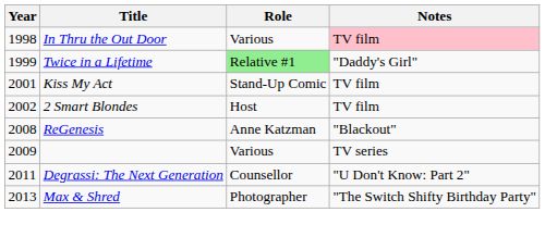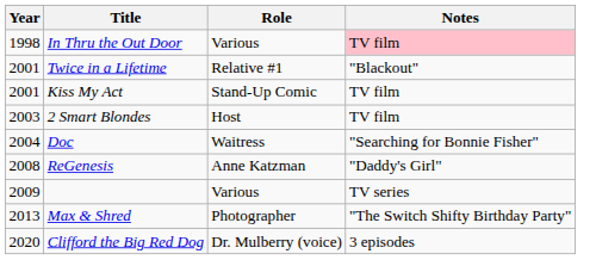 <table class="wikitable sortable">
 <tr>
 <th>Year</th>
 <th>Title</th>
 <th>Role</th>
 <th class="unsortable">Notes</th>
 </tr>
 <tr>
 <td>1998</td>
 <td><em><a href='#'>In Thru the Out Door</a></em></td>
 <td>Various</td>
 <td style="background: pink;">TV film</td>
 </tr>
 <tr>
-<td>1999</td>
+<td>2001</td>
 <td><em><a href='#'>Twice in a Lifetime</a></em></td>
-<td style="background: lightgreen;">Relative #1</td>
-<td>"Daddy's Girl"</td>
+<td>Relative #1</td>
+<td>"Blackout"</td>
 </tr>
 <tr>
 <td>2001</td>
 <td><em>Kiss My Act</em></td>
 <td>Stand-Up Comic</td>
 <td>TV film</td>
 </tr>
 <tr>
-<td>2002</td>
+<td>2003</td>
 <td><em>2 Smart Blondes</em></td>
 <td>Host</td>
 <td>TV film</td>
 </tr>
 <tr>
+<td>2004</td>
+<td><em><a href='#'>Doc</a></em></td>
+<td>Waitress</td>
+<td>"Searching for Bonnie Fisher"</td>
+</tr>
+<tr>
 <td>2008</td>
 <td><em><a href='#'>ReGenesis</a></em></td>
 <td>Anne Katzman</td>
-<td>"Blackout"</td>
+<td>"Daddy's Girl"</td>
 </tr>
 <tr>
 <td>2009</td>
 <td><em></em></td>
 <td>Various</td>
 <td>TV series</td>
 </tr>
 <tr>
-<td>2011</td>
-<td><em><a href='#'>Degrassi: The Next Generation</a></em></td>
-<td>Counsellor</td>
-<td>"U Don't Know: Part 2"</td>
-</tr>
-<tr>
 <td>2013</td>
 <td><em><a href='#'>Max & Shred</a></em></td>
 <td>Photographer</td>
 <td>"The Switch Shifty Birthday Party"</td>
 </tr>
+<tr>
+<td>2020</td>
+<td><em><a href='#'>Clifford the Big Red Dog</a></em></td>
+<td>Dr. Mulberry (voice)</td>
+<td>3 episodes</td>
+</tr>
 </table>
